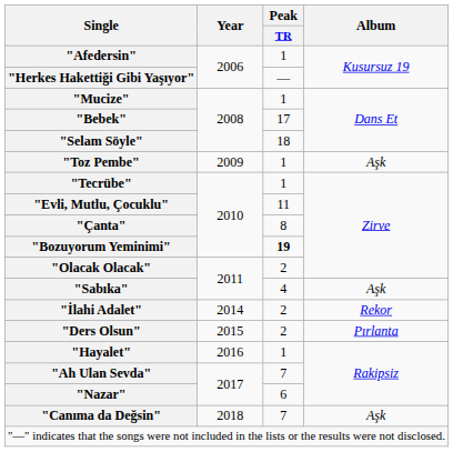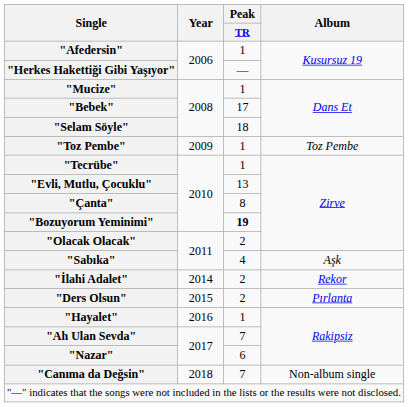 <table class="wikitable plainrowheaders" style="text-align:center;">
 <tr>
 <th scope="col" rowspan="2" style="width:14em;">Single</th>
 <th scope="col" rowspan="2">Year</th>
 <th scope="col">Peak</th>
 <th scope="col" rowspan="2">Album</th>
 </tr>
 <tr>
 <th scope="col" style="width:3em;font-size:90%;"><a href='#'>TR</a><br></th>
 </tr>
 <tr>
 <th scope="row">"Afedersin"</th>
 <td rowspan="2">2006</td>
 <td>1</td>
 <td rowspan="2"><em><a href='#'>Kusursuz 19</a></em></td>
 </tr>
 <tr>
 <th scope="row">"Herkes Hakettiği Gibi Yaşıyor"</th>
 <td>—</td>
 </tr>
 <tr>
 <th scope="row">"Mucize"</th>
 <td rowspan="3">2008</td>
 <td>1</td>
 <td rowspan="3"><em><a href='#'>Dans Et</a></em></td>
 </tr>
 <tr>
 <th scope="row">"Bebek"</th>
 <td>17</td>
 </tr>
 <tr>
 <th scope="row">"Selam Söyle"</th>
 <td>18</td>
 </tr>
 <tr>
 <th scope="row">"Toz Pembe"</th>
 <td>2009</td>
 <td>1</td>
-<td rowspan="1"><em>Aşk</em></td>
+<td><em>Toz Pembe</em></td>
 </tr>
 <tr>
 <th scope="row">"Tecrübe"</th>
 <td rowspan="4">2010</td>
 <td>1</td>
 <td rowspan="5"><em><a href='#'>Zirve</a></em></td>
 </tr>
 <tr>
 <th scope="row">"Evli, Mutlu, Çocuklu"</th>
-<td>11</td>
+<td>13</td>
 </tr>
 <tr>
 <th scope="row">"Çanta"</th>
 <td>8</td>
 </tr>
 <tr>
 <th scope="row">"Bozuyorum Yeminimi"</th>
 <td><strong>19</strong></td>
 </tr>
 <tr>
 <th scope="row">"Olacak Olacak"</th>
 <td rowspan="2">2011</td>
 <td>2</td>
 </tr>
 <tr>
 <th scope="row">"Sabıka"</th>
 <td>4</td>
 <td rowspan="1"><em>Aşk</em></td>
 </tr>
 <tr>
 <th scope="row">"İlahi Adalet"</th>
 <td rowspan="1">2014</td>
 <td>2</td>
 <td rowspan="1"><em><a href='#'>Rekor</a></em></td>
 </tr>
 <tr>
 <th scope="row">"Ders Olsun"</th>
 <td>2015</td>
 <td>2</td>
 <td rowspan="1"><em><a href='#'>Pırlanta</a></em></td>
 </tr>
 <tr>
 <th scope="row">"Hayalet"</th>
 <td>2016</td>
 <td>1</td>
 <td rowspan="3"><em><a href='#'>Rakipsiz</a></em></td>
 </tr>
 <tr>
 <th scope="row">"Ah Ulan Sevda"</th>
 <td rowspan="2">2017</td>
 <td>7</td>
 </tr>
 <tr>
 <th scope="row">"Nazar"</th>
 <td>6</td>
 </tr>
 <tr>
 <th scope="row">"Canıma da Değsin"</th>
 <td>2018</td>
 <td>7</td>
-<td rowspan="1"><em>Aşk</em></td>
+<td>Non-album single</td>
 </tr>
 <tr>
 <td colspan="5" style="font-size:90%">"—" indicates that the songs were not included in the lists or the results were not disclosed.</td>
 </tr>
 </table>
